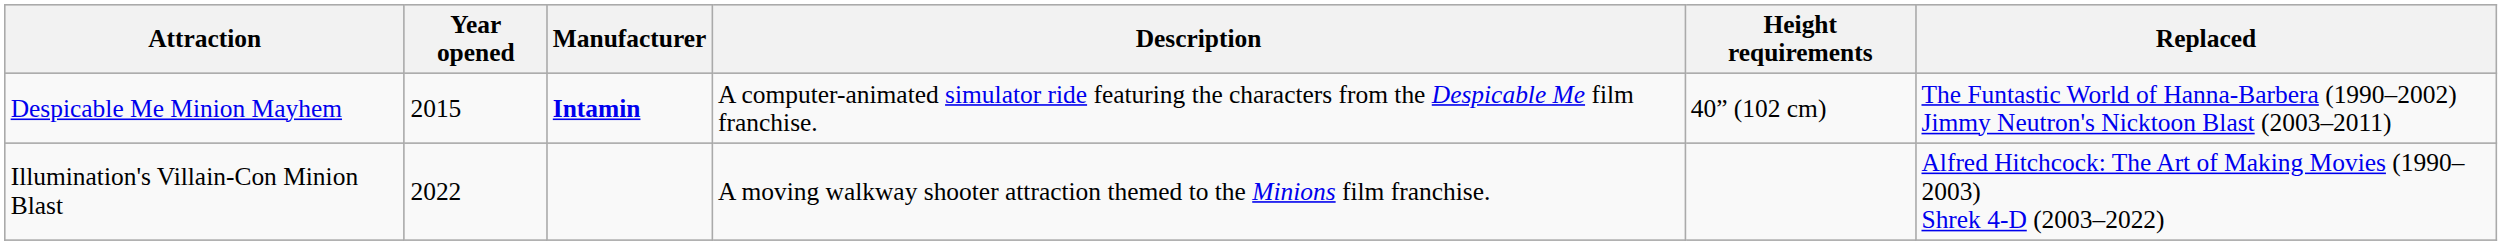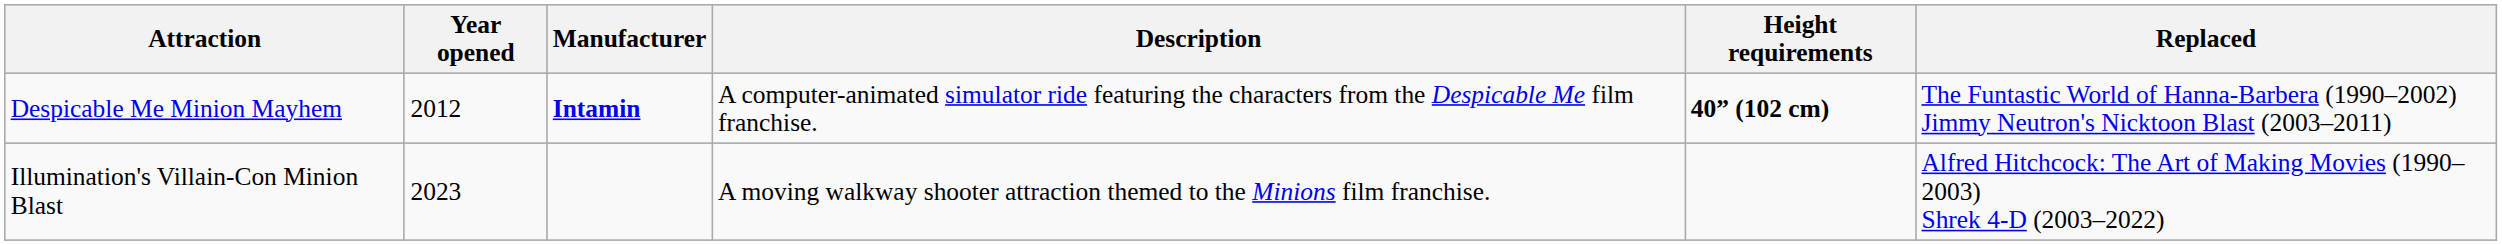 <table class="wikitable sortable">
 <tr>
 <th>Attraction</th>
 <th>Year opened</th>
 <th>Manufacturer</th>
 <th>Description</th>
 <th>Height requirements</th>
 <th>Replaced</th>
 </tr>
 <tr>
 <td><a href='#'>Despicable Me Minion Mayhem</a></td>
-<td>2015</td>
+<td>2012</td>
 <td><strong><a href='#'>Intamin</a></strong></td>
 <td>A computer-animated <a href='#'>simulator ride</a> featuring the characters from the <em><a href='#'>Despicable Me</a></em> film franchise.</td>
-<td>40” (102 cm)</td>
+<td><strong>40” (102 cm)</strong></td>
 <td><a href='#'>The Funtastic World of Hanna-Barbera</a> (1990–2002)<br> <a href='#'>Jimmy Neutron's Nicktoon Blast</a> (2003–2011)</td>
 </tr>
 <tr>
 <td>Illumination's Villain-Con Minion Blast</td>
-<td>2022</td>
+<td>2023</td>
 <td></td>
 <td>A moving walkway shooter attraction themed to the <em><a href='#'>Minions</a></em> film franchise.</td>
 <td></td>
 <td><a href='#'>Alfred Hitchcock: The Art of Making Movies</a> (1990–2003)<br><a href='#'>Shrek 4-D</a> (2003–2022)</td>
 </tr>
 </table>
